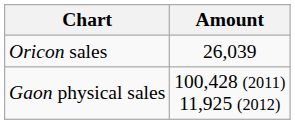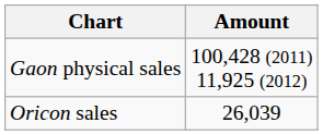 <table class="wikitable">
 <tr>
 <th>Chart</th>
 <th>Amount</th>
 </tr>
 <tr>
+<td><em>Gaon</em> physical sales</td>
+<td align="center">100,428 <small>(2011)</small> <br> 11,925 <small>(2012)</small></td>
+</tr>
+<tr>
 <td><em>Oricon</em> sales</td>
 <td align="center">26,039</td>
 </tr>
-<tr>
-<td><em>Gaon</em> physical sales</td>
-<td align="center">100,428 <small>(2011)</small> <br> 11,925 <small>(2012)</small></td>
-</tr>
 </table>
